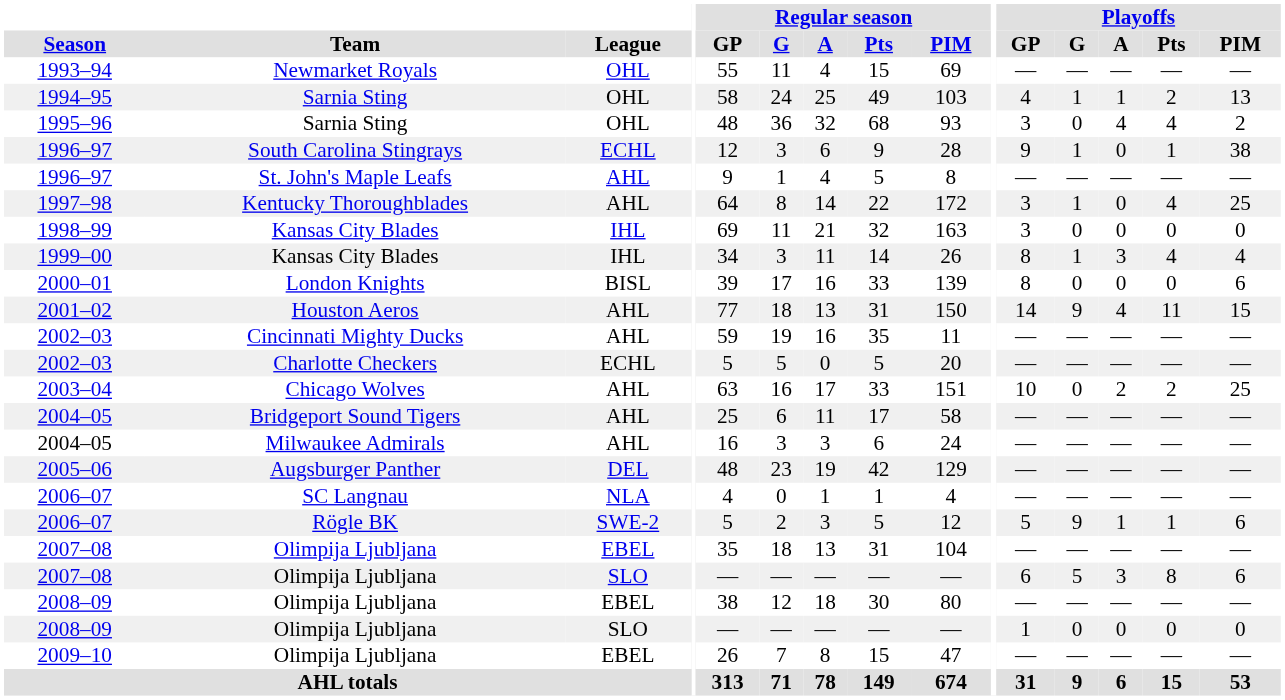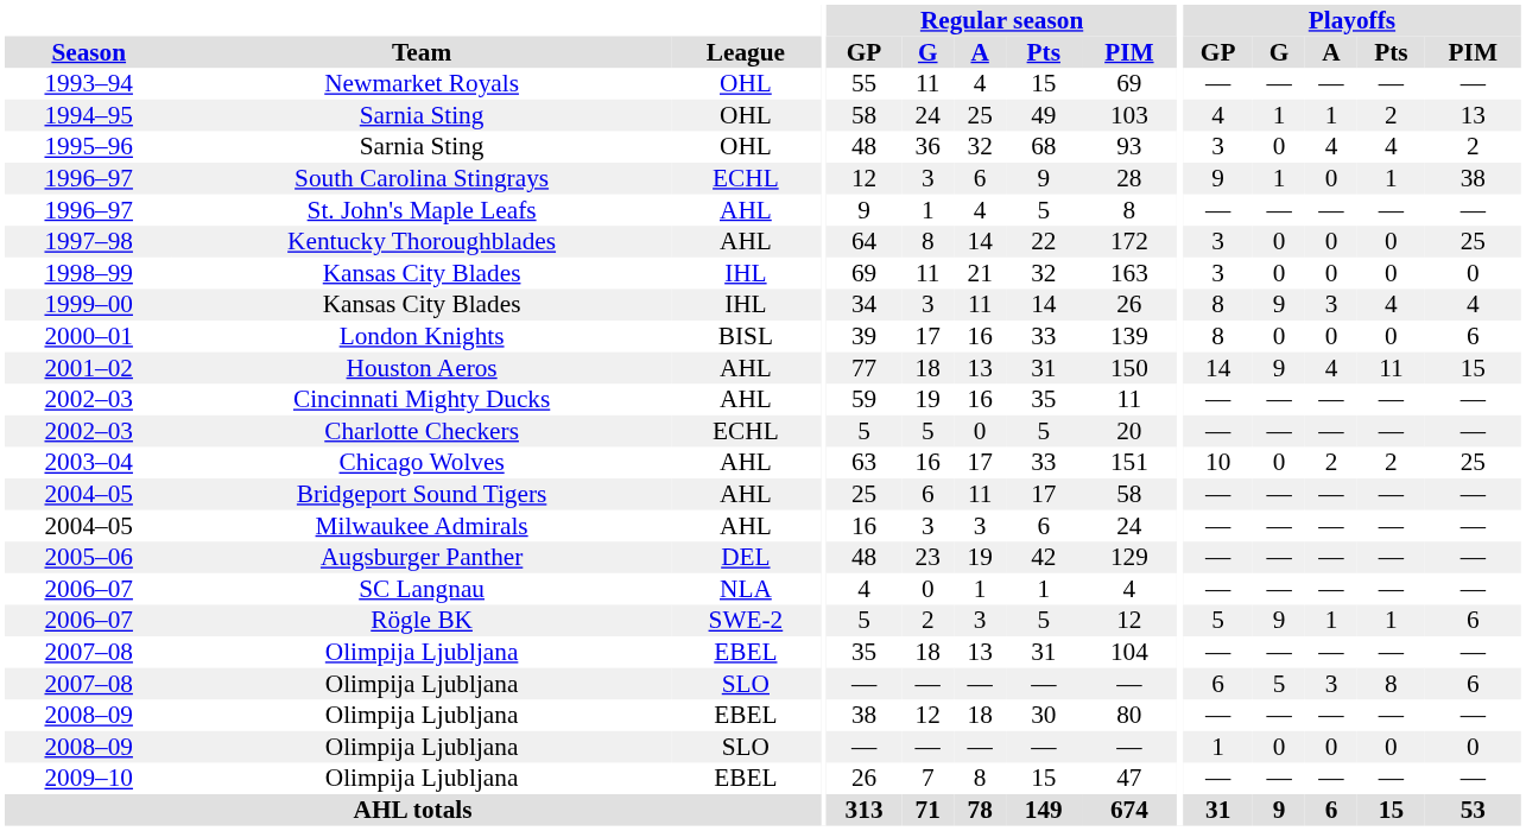 <table border="0" cellpadding="1" cellspacing="0" style="text-align:center; width:60em">
 <tr bgcolor="#e0e0e0">
 <th colspan="3" bgcolor="#ffffff"></th>
 <th rowspan="100" bgcolor="#ffffff"></th>
 <th colspan="5"><a href='#'>Regular season</a></th>
 <th rowspan="100" bgcolor="#ffffff"></th>
 <th colspan="5"><a href='#'>Playoffs</a></th>
 </tr>
 <tr bgcolor="#e0e0e0">
 <th><a href='#'>Season</a></th>
 <th>Team</th>
 <th>League</th>
 <th>GP</th>
 <th><a href='#'>G</a></th>
 <th><a href='#'>A</a></th>
 <th><a href='#'>Pts</a></th>
 <th><a href='#'>PIM</a></th>
 <th>GP</th>
 <th>G</th>
 <th>A</th>
 <th>Pts</th>
 <th>PIM</th>
 </tr>
 <tr>
 <td><a href='#'>1993–94</a></td>
 <td><a href='#'>Newmarket Royals</a></td>
 <td><a href='#'>OHL</a></td>
 <td>55</td>
 <td>11</td>
 <td>4</td>
 <td>15</td>
 <td>69</td>
 <td>—</td>
 <td>—</td>
 <td>—</td>
 <td>—</td>
 <td>—</td>
 </tr>
 <tr bgcolor="#f0f0f0">
 <td><a href='#'>1994–95</a></td>
 <td><a href='#'>Sarnia Sting</a></td>
 <td>OHL</td>
 <td>58</td>
 <td>24</td>
 <td>25</td>
 <td>49</td>
 <td>103</td>
 <td>4</td>
 <td>1</td>
 <td>1</td>
 <td>2</td>
 <td>13</td>
 </tr>
 <tr>
 <td><a href='#'>1995–96</a></td>
 <td>Sarnia Sting</td>
 <td>OHL</td>
 <td>48</td>
 <td>36</td>
 <td>32</td>
 <td>68</td>
 <td>93</td>
 <td>3</td>
 <td>0</td>
 <td>4</td>
 <td>4</td>
 <td>2</td>
 </tr>
 <tr bgcolor="#f0f0f0">
 <td><a href='#'>1996–97</a></td>
 <td><a href='#'>South Carolina Stingrays</a></td>
 <td><a href='#'>ECHL</a></td>
 <td>12</td>
 <td>3</td>
 <td>6</td>
 <td>9</td>
 <td>28</td>
 <td>9</td>
 <td>1</td>
 <td>0</td>
 <td>1</td>
 <td>38</td>
 </tr>
 <tr>
 <td><a href='#'>1996–97</a></td>
 <td><a href='#'>St. John's Maple Leafs</a></td>
 <td><a href='#'>AHL</a></td>
 <td>9</td>
 <td>1</td>
 <td>4</td>
 <td>5</td>
 <td>8</td>
 <td>—</td>
 <td>—</td>
 <td>—</td>
 <td>—</td>
 <td>—</td>
 </tr>
 <tr bgcolor="#f0f0f0">
 <td><a href='#'>1997–98</a></td>
 <td><a href='#'>Kentucky Thoroughblades</a></td>
 <td>AHL</td>
 <td>64</td>
 <td>8</td>
 <td>14</td>
 <td>22</td>
 <td>172</td>
 <td>3</td>
-<td>1</td>
 <td>0</td>
-<td>4</td>
+<td>0</td>
+<td>0</td>
 <td>25</td>
 </tr>
 <tr>
 <td><a href='#'>1998–99</a></td>
 <td><a href='#'>Kansas City Blades</a></td>
 <td><a href='#'>IHL</a></td>
 <td>69</td>
 <td>11</td>
 <td>21</td>
 <td>32</td>
 <td>163</td>
 <td>3</td>
 <td>0</td>
 <td>0</td>
 <td>0</td>
 <td>0</td>
 </tr>
 <tr bgcolor="#f0f0f0">
 <td><a href='#'>1999–00</a></td>
 <td>Kansas City Blades</td>
 <td>IHL</td>
 <td>34</td>
 <td>3</td>
 <td>11</td>
 <td>14</td>
 <td>26</td>
 <td>8</td>
-<td>1</td>
+<td>9</td>
 <td>3</td>
 <td>4</td>
 <td>4</td>
 </tr>
 <tr>
 <td><a href='#'>2000–01</a></td>
 <td><a href='#'>London Knights</a></td>
 <td>BISL</td>
 <td>39</td>
 <td>17</td>
 <td>16</td>
 <td>33</td>
 <td>139</td>
 <td>8</td>
 <td>0</td>
 <td>0</td>
 <td>0</td>
 <td>6</td>
 </tr>
 <tr bgcolor="#f0f0f0">
 <td><a href='#'>2001–02</a></td>
 <td><a href='#'>Houston Aeros</a></td>
 <td>AHL</td>
 <td>77</td>
 <td>18</td>
 <td>13</td>
 <td>31</td>
 <td>150</td>
 <td>14</td>
 <td>9</td>
 <td>4</td>
 <td>11</td>
 <td>15</td>
 </tr>
 <tr>
 <td><a href='#'>2002–03</a></td>
 <td><a href='#'>Cincinnati Mighty Ducks</a></td>
 <td>AHL</td>
 <td>59</td>
 <td>19</td>
 <td>16</td>
 <td>35</td>
 <td>11</td>
 <td>—</td>
 <td>—</td>
 <td>—</td>
 <td>—</td>
 <td>—</td>
 </tr>
 <tr bgcolor="#f0f0f0">
 <td><a href='#'>2002–03</a></td>
 <td><a href='#'>Charlotte Checkers</a></td>
 <td>ECHL</td>
 <td>5</td>
 <td>5</td>
 <td>0</td>
 <td>5</td>
 <td>20</td>
 <td>—</td>
 <td>—</td>
 <td>—</td>
 <td>—</td>
 <td>—</td>
 </tr>
 <tr>
 <td><a href='#'>2003–04</a></td>
 <td><a href='#'>Chicago Wolves</a></td>
 <td>AHL</td>
 <td>63</td>
 <td>16</td>
 <td>17</td>
 <td>33</td>
 <td>151</td>
 <td>10</td>
 <td>0</td>
 <td>2</td>
 <td>2</td>
 <td>25</td>
 </tr>
 <tr bgcolor="#f0f0f0">
 <td><a href='#'>2004–05</a></td>
 <td><a href='#'>Bridgeport Sound Tigers</a></td>
 <td>AHL</td>
 <td>25</td>
 <td>6</td>
 <td>11</td>
 <td>17</td>
 <td>58</td>
 <td>—</td>
 <td>—</td>
 <td>—</td>
 <td>—</td>
 <td>—</td>
 </tr>
 <tr>
 <td>2004–05</td>
 <td><a href='#'>Milwaukee Admirals</a></td>
 <td>AHL</td>
 <td>16</td>
 <td>3</td>
 <td>3</td>
 <td>6</td>
 <td>24</td>
 <td>—</td>
 <td>—</td>
 <td>—</td>
 <td>—</td>
 <td>—</td>
 </tr>
 <tr bgcolor="#f0f0f0">
 <td><a href='#'>2005–06</a></td>
 <td><a href='#'>Augsburger Panther</a></td>
 <td><a href='#'>DEL</a></td>
 <td>48</td>
 <td>23</td>
 <td>19</td>
 <td>42</td>
 <td>129</td>
 <td>—</td>
 <td>—</td>
 <td>—</td>
 <td>—</td>
 <td>—</td>
 </tr>
 <tr>
 <td><a href='#'>2006–07</a></td>
 <td><a href='#'>SC Langnau</a></td>
 <td><a href='#'>NLA</a></td>
 <td>4</td>
 <td>0</td>
 <td>1</td>
 <td>1</td>
 <td>4</td>
 <td>—</td>
 <td>—</td>
 <td>—</td>
 <td>—</td>
 <td>—</td>
 </tr>
 <tr bgcolor="#f0f0f0">
 <td><a href='#'>2006–07</a></td>
 <td><a href='#'>Rögle BK</a></td>
 <td><a href='#'>SWE-2</a></td>
 <td>5</td>
 <td>2</td>
 <td>3</td>
 <td>5</td>
 <td>12</td>
 <td>5</td>
 <td>9</td>
 <td>1</td>
 <td>1</td>
 <td>6</td>
 </tr>
 <tr>
 <td><a href='#'>2007–08</a></td>
 <td><a href='#'>Olimpija Ljubljana</a></td>
 <td><a href='#'>EBEL</a></td>
 <td>35</td>
 <td>18</td>
 <td>13</td>
 <td>31</td>
 <td>104</td>
 <td>—</td>
 <td>—</td>
 <td>—</td>
 <td>—</td>
 <td>—</td>
 </tr>
 <tr bgcolor="#f0f0f0">
 <td><a href='#'>2007–08</a></td>
 <td>Olimpija Ljubljana</td>
 <td><a href='#'>SLO</a></td>
 <td>—</td>
 <td>—</td>
 <td>—</td>
 <td>—</td>
 <td>—</td>
 <td>6</td>
 <td>5</td>
 <td>3</td>
 <td>8</td>
 <td>6</td>
 </tr>
 <tr>
 <td><a href='#'>2008–09</a></td>
 <td>Olimpija Ljubljana</td>
 <td>EBEL</td>
 <td>38</td>
 <td>12</td>
 <td>18</td>
 <td>30</td>
 <td>80</td>
 <td>—</td>
 <td>—</td>
 <td>—</td>
 <td>—</td>
 <td>—</td>
 </tr>
 <tr bgcolor="#f0f0f0">
 <td><a href='#'>2008–09</a></td>
 <td>Olimpija Ljubljana</td>
 <td>SLO</td>
 <td>—</td>
 <td>—</td>
 <td>—</td>
 <td>—</td>
 <td>—</td>
 <td>1</td>
 <td>0</td>
 <td>0</td>
 <td>0</td>
 <td>0</td>
 </tr>
 <tr>
 <td><a href='#'>2009–10</a></td>
 <td>Olimpija Ljubljana</td>
 <td>EBEL</td>
 <td>26</td>
 <td>7</td>
 <td>8</td>
 <td>15</td>
 <td>47</td>
 <td>—</td>
 <td>—</td>
 <td>—</td>
 <td>—</td>
 <td>—</td>
 </tr>
 <tr bgcolor="#e0e0e0">
 <th colspan="3">AHL totals</th>
 <th>313</th>
 <th>71</th>
 <th>78</th>
 <th>149</th>
 <th>674</th>
 <th>31</th>
 <th>9</th>
 <th>6</th>
 <th>15</th>
 <th>53</th>
 </tr>
 </table>
